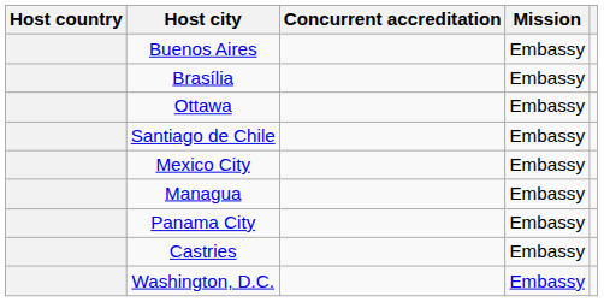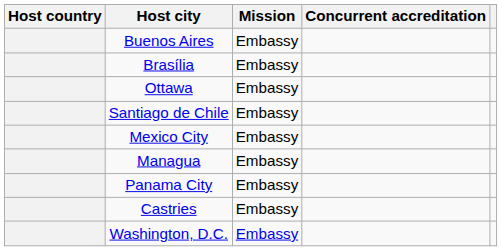 <table class="wikitable plainrowheaders" style="text-align:center">
 <tr>
 <th scope="col">Host country</th>
 <th scope="col">Host city</th>
+<th scope="col">Mission</th>
 <th scope="col">Concurrent accreditation</th>
-<th scope="col">Mission</th>
 <th scope="col"></th>
 </tr>
 <tr>
 <th scope="row"></th>
 <td><a href='#'>Buenos Aires</a></td>
+<td>Embassy</td>
 <td></td>
-<td>Embassy</td>
 <td></td>
 </tr>
 <tr>
 <th scope="row"></th>
 <td><a href='#'>Brasília</a></td>
+<td>Embassy</td>
 <td></td>
-<td>Embassy</td>
 <td></td>
 </tr>
 <tr>
 <th scope="row"></th>
 <td><a href='#'>Ottawa</a></td>
+<td>Embassy</td>
 <td></td>
-<td>Embassy</td>
 <td></td>
 </tr>
 <tr>
 <th scope="row"></th>
 <td><a href='#'>Santiago de Chile</a></td>
+<td>Embassy</td>
 <td></td>
-<td>Embassy</td>
 <td></td>
 </tr>
 <tr>
 <th scope="row"></th>
 <td><a href='#'>Mexico City</a></td>
+<td>Embassy</td>
 <td></td>
-<td>Embassy</td>
 <td></td>
 </tr>
 <tr>
 <th scope="row"></th>
 <td><a href='#'>Managua</a></td>
+<td>Embassy</td>
 <td></td>
-<td>Embassy</td>
 <td></td>
 </tr>
 <tr>
 <th scope="row"></th>
 <td><a href='#'>Panama City</a></td>
+<td>Embassy</td>
 <td></td>
-<td>Embassy</td>
 <td></td>
 </tr>
 <tr>
 <th scope="row"></th>
 <td><a href='#'>Castries</a></td>
+<td>Embassy</td>
 <td></td>
-<td>Embassy</td>
 <td></td>
 </tr>
 <tr>
 <th scope="row"></th>
 <td><a href='#'>Washington, D.C.</a></td>
+<td><a href='#'>Embassy</a></td>
 <td></td>
-<td><a href='#'>Embassy</a></td>
 <td></td>
 </tr>
 </table>
